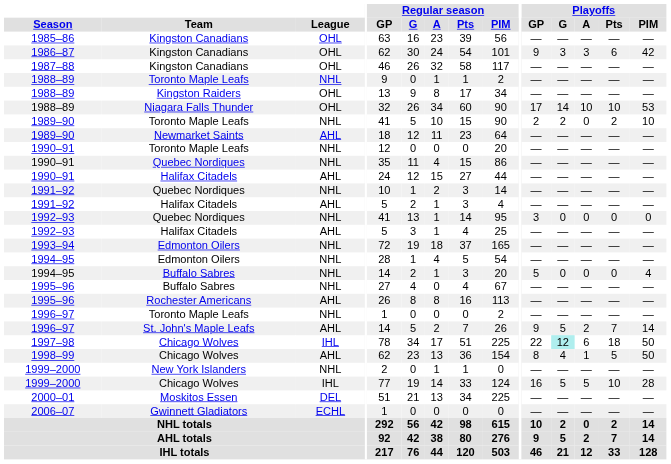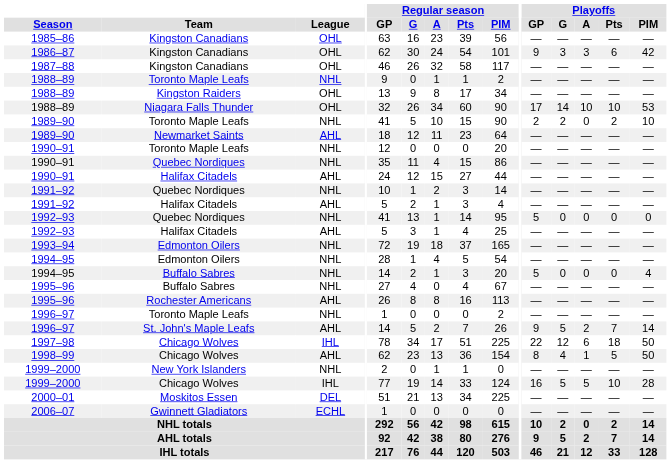 <table border="0" cellpadding="1" cellspacing="0" style="text-align:center; width:60em">
 <tr bgcolor="#e0e0e0">
 <th colspan="3" bgcolor="#ffffff"></th>
 <th rowspan="99" bgcolor="#ffffff"></th>
 <th colspan="5"><a href='#'>Regular season</a></th>
 <th rowspan="99" bgcolor="#ffffff"></th>
 <th colspan="5"><a href='#'>Playoffs</a></th>
 </tr>
 <tr bgcolor="#e0e0e0">
 <th><a href='#'>Season</a></th>
 <th>Team</th>
 <th>League</th>
 <th>GP</th>
 <th><a href='#'>G</a></th>
 <th><a href='#'>A</a></th>
 <th><a href='#'>Pts</a></th>
 <th><a href='#'>PIM</a></th>
 <th>GP</th>
 <th>G</th>
 <th>A</th>
 <th>Pts</th>
 <th>PIM</th>
 </tr>
 <tr>
 <td><a href='#'>1985–86</a></td>
 <td><a href='#'>Kingston Canadians</a></td>
 <td><a href='#'>OHL</a></td>
 <td>63</td>
 <td>16</td>
 <td>23</td>
 <td>39</td>
 <td>56</td>
 <td>—</td>
 <td>—</td>
 <td>—</td>
 <td>—</td>
 <td>—</td>
 </tr>
 <tr bgcolor="#f0f0f0">
 <td><a href='#'>1986–87</a></td>
 <td>Kingston Canadians</td>
 <td>OHL</td>
 <td>62</td>
 <td>30</td>
 <td>24</td>
 <td>54</td>
 <td>101</td>
 <td>9</td>
 <td>3</td>
 <td>3</td>
 <td>6</td>
 <td>42</td>
 </tr>
 <tr>
 <td><a href='#'>1987–88</a></td>
 <td>Kingston Canadians</td>
 <td>OHL</td>
 <td>46</td>
 <td>26</td>
 <td>32</td>
 <td>58</td>
 <td>117</td>
 <td>—</td>
 <td>—</td>
 <td>—</td>
 <td>—</td>
 <td>—</td>
 </tr>
 <tr bgcolor="#f0f0f0">
 <td><a href='#'>1988–89</a></td>
 <td><a href='#'>Toronto Maple Leafs</a></td>
 <td><a href='#'>NHL</a></td>
 <td>9</td>
 <td>0</td>
 <td>1</td>
 <td>1</td>
 <td>2</td>
 <td>—</td>
 <td>—</td>
 <td>—</td>
 <td>—</td>
 <td>—</td>
 </tr>
 <tr>
 <td><a href='#'>1988–89</a></td>
 <td><a href='#'>Kingston Raiders</a></td>
 <td>OHL</td>
 <td>13</td>
 <td>9</td>
 <td>8</td>
 <td>17</td>
 <td>34</td>
 <td>—</td>
 <td>—</td>
 <td>—</td>
 <td>—</td>
 <td>—</td>
 </tr>
 <tr bgcolor="#f0f0f0">
 <td>1988–89</td>
 <td><a href='#'>Niagara Falls Thunder</a></td>
 <td>OHL</td>
 <td>32</td>
 <td>26</td>
 <td>34</td>
 <td>60</td>
 <td>90</td>
 <td>17</td>
 <td>14</td>
 <td>10</td>
 <td>10</td>
 <td>53</td>
 </tr>
 <tr>
 <td><a href='#'>1989–90</a></td>
 <td>Toronto Maple Leafs</td>
 <td>NHL</td>
 <td>41</td>
 <td>5</td>
 <td>10</td>
 <td>15</td>
 <td>90</td>
 <td>2</td>
 <td>2</td>
 <td>0</td>
 <td>2</td>
 <td>10</td>
 </tr>
 <tr bgcolor="#f0f0f0">
 <td><a href='#'>1989–90</a></td>
 <td><a href='#'>Newmarket Saints</a></td>
 <td><a href='#'>AHL</a></td>
 <td>18</td>
 <td>12</td>
 <td>11</td>
 <td>23</td>
 <td>64</td>
 <td>—</td>
 <td>—</td>
 <td>—</td>
 <td>—</td>
 <td>—</td>
 </tr>
 <tr>
 <td><a href='#'>1990–91</a></td>
 <td>Toronto Maple Leafs</td>
 <td>NHL</td>
 <td>12</td>
 <td>0</td>
 <td>0</td>
 <td>0</td>
 <td>20</td>
 <td>—</td>
 <td>—</td>
 <td>—</td>
 <td>—</td>
 <td>—</td>
 </tr>
 <tr bgcolor="#f0f0f0">
 <td>1990–91</td>
 <td><a href='#'>Quebec Nordiques</a></td>
 <td>NHL</td>
 <td>35</td>
 <td>11</td>
 <td>4</td>
 <td>15</td>
 <td>86</td>
 <td>—</td>
 <td>—</td>
 <td>—</td>
 <td>—</td>
 <td>—</td>
 </tr>
 <tr>
 <td><a href='#'>1990–91</a></td>
 <td><a href='#'>Halifax Citadels</a></td>
 <td>AHL</td>
 <td>24</td>
 <td>12</td>
 <td>15</td>
 <td>27</td>
 <td>44</td>
 <td>—</td>
 <td>—</td>
 <td>—</td>
 <td>—</td>
 <td>—</td>
 </tr>
 <tr bgcolor="#f0f0f0">
 <td><a href='#'>1991–92</a></td>
 <td>Quebec Nordiques</td>
 <td>NHL</td>
 <td>10</td>
 <td>1</td>
 <td>2</td>
 <td>3</td>
 <td>14</td>
 <td>—</td>
 <td>—</td>
 <td>—</td>
 <td>—</td>
 <td>—</td>
 </tr>
 <tr>
 <td><a href='#'>1991–92</a></td>
 <td>Halifax Citadels</td>
 <td>AHL</td>
 <td>5</td>
 <td>2</td>
 <td>1</td>
 <td>3</td>
 <td>4</td>
 <td>—</td>
 <td>—</td>
 <td>—</td>
 <td>—</td>
 <td>—</td>
 </tr>
 <tr bgcolor="#f0f0f0">
 <td><a href='#'>1992–93</a></td>
 <td>Quebec Nordiques</td>
 <td>NHL</td>
 <td>41</td>
 <td>13</td>
 <td>1</td>
 <td>14</td>
 <td>95</td>
-<td>3</td>
+<td>5</td>
 <td>0</td>
 <td>0</td>
 <td>0</td>
 <td>0</td>
 </tr>
 <tr>
 <td><a href='#'>1992–93</a></td>
 <td>Halifax Citadels</td>
 <td>AHL</td>
 <td>5</td>
 <td>3</td>
 <td>1</td>
 <td>4</td>
 <td>25</td>
 <td>—</td>
 <td>—</td>
 <td>—</td>
 <td>—</td>
 <td>—</td>
 </tr>
 <tr bgcolor="#f0f0f0">
 <td><a href='#'>1993–94</a></td>
 <td><a href='#'>Edmonton Oilers</a></td>
 <td>NHL</td>
 <td>72</td>
 <td>19</td>
 <td>18</td>
 <td>37</td>
 <td>165</td>
 <td>—</td>
 <td>—</td>
 <td>—</td>
 <td>—</td>
 <td>—</td>
 </tr>
 <tr>
 <td><a href='#'>1994–95</a></td>
 <td>Edmonton Oilers</td>
 <td>NHL</td>
 <td>28</td>
 <td>1</td>
 <td>4</td>
 <td>5</td>
 <td>54</td>
 <td>—</td>
 <td>—</td>
 <td>—</td>
 <td>—</td>
 <td>—</td>
 </tr>
 <tr bgcolor="#f0f0f0">
 <td>1994–95</td>
 <td><a href='#'>Buffalo Sabres</a></td>
 <td>NHL</td>
 <td>14</td>
 <td>2</td>
 <td>1</td>
 <td>3</td>
 <td>20</td>
 <td>5</td>
 <td>0</td>
 <td>0</td>
 <td>0</td>
 <td>4</td>
 </tr>
 <tr>
 <td><a href='#'>1995–96</a></td>
 <td>Buffalo Sabres</td>
 <td>NHL</td>
 <td>27</td>
 <td>4</td>
 <td>0</td>
 <td>4</td>
 <td>67</td>
 <td>—</td>
 <td>—</td>
 <td>—</td>
 <td>—</td>
 <td>—</td>
 </tr>
 <tr bgcolor="#f0f0f0">
 <td><a href='#'>1995–96</a></td>
 <td><a href='#'>Rochester Americans</a></td>
 <td>AHL</td>
 <td>26</td>
 <td>8</td>
 <td>8</td>
 <td>16</td>
 <td>113</td>
 <td>—</td>
 <td>—</td>
 <td>—</td>
 <td>—</td>
 <td>—</td>
 </tr>
 <tr>
 <td><a href='#'>1996–97</a></td>
 <td>Toronto Maple Leafs</td>
 <td>NHL</td>
 <td>1</td>
 <td>0</td>
 <td>0</td>
 <td>0</td>
 <td>2</td>
 <td>—</td>
 <td>—</td>
 <td>—</td>
 <td>—</td>
 <td>—</td>
 </tr>
 <tr bgcolor="#f0f0f0">
 <td><a href='#'>1996–97</a></td>
 <td><a href='#'>St. John's Maple Leafs</a></td>
 <td>AHL</td>
 <td>14</td>
 <td>5</td>
 <td>2</td>
 <td>7</td>
 <td>26</td>
 <td>9</td>
 <td>5</td>
 <td>2</td>
 <td>7</td>
 <td>14</td>
 </tr>
 <tr>
 <td><a href='#'>1997–98</a></td>
 <td><a href='#'>Chicago Wolves</a></td>
 <td><a href='#'>IHL</a></td>
 <td>78</td>
 <td>34</td>
 <td>17</td>
 <td>51</td>
 <td>225</td>
 <td>22</td>
-<td style="background: paleturquoise;">12</td>
+<td>12</td>
 <td>6</td>
 <td>18</td>
 <td>50</td>
 </tr>
 <tr bgcolor="#f0f0f0">
 <td><a href='#'>1998–99</a></td>
 <td>Chicago Wolves</td>
 <td>AHL</td>
 <td>62</td>
 <td>23</td>
 <td>13</td>
 <td>36</td>
 <td>154</td>
 <td>8</td>
 <td>4</td>
 <td>1</td>
 <td>5</td>
 <td>50</td>
 </tr>
 <tr>
 <td><a href='#'>1999–2000</a></td>
 <td><a href='#'>New York Islanders</a></td>
 <td>NHL</td>
 <td>2</td>
 <td>0</td>
 <td>1</td>
 <td>1</td>
 <td>0</td>
 <td>—</td>
 <td>—</td>
 <td>—</td>
 <td>—</td>
 <td>—</td>
 </tr>
 <tr bgcolor="#f0f0f0">
 <td><a href='#'>1999–2000</a></td>
 <td>Chicago Wolves</td>
 <td>IHL</td>
 <td>77</td>
 <td>19</td>
 <td>14</td>
 <td>33</td>
 <td>124</td>
 <td>16</td>
 <td>5</td>
 <td>5</td>
 <td>10</td>
 <td>28</td>
 </tr>
 <tr>
 <td><a href='#'>2000–01</a></td>
 <td><a href='#'>Moskitos Essen</a></td>
 <td><a href='#'>DEL</a></td>
 <td>51</td>
 <td>21</td>
 <td>13</td>
 <td>34</td>
 <td>225</td>
 <td>—</td>
 <td>—</td>
 <td>—</td>
 <td>—</td>
 <td>—</td>
 </tr>
 <tr bgcolor="#f0f0f0">
 <td><a href='#'>2006–07</a></td>
 <td><a href='#'>Gwinnett Gladiators</a></td>
 <td><a href='#'>ECHL</a></td>
 <td>1</td>
 <td>0</td>
 <td>0</td>
 <td>0</td>
 <td>0</td>
 <td>—</td>
 <td>—</td>
 <td>—</td>
 <td>—</td>
 <td>—</td>
 </tr>
 <tr bgcolor="#e0e0e0">
 <th colspan="3">NHL totals</th>
 <th>292</th>
 <th>56</th>
 <th>42</th>
 <th>98</th>
 <th>615</th>
 <th>10</th>
 <th>2</th>
 <th>0</th>
 <th>2</th>
 <th>14</th>
 </tr>
 <tr bgcolor="#e0e0e0">
 <th colspan="3">AHL totals</th>
 <th>92</th>
 <th>42</th>
 <th>38</th>
 <th>80</th>
 <th>276</th>
 <th>9</th>
 <th>5</th>
 <th>2</th>
 <th>7</th>
 <th>14</th>
 </tr>
 <tr bgcolor="#e0e0e0">
 <th colspan="3">IHL totals</th>
 <th>217</th>
 <th>76</th>
 <th>44</th>
 <th>120</th>
 <th>503</th>
 <th>46</th>
 <th>21</th>
 <th>12</th>
 <th>33</th>
 <th>128</th>
 </tr>
 </table>
